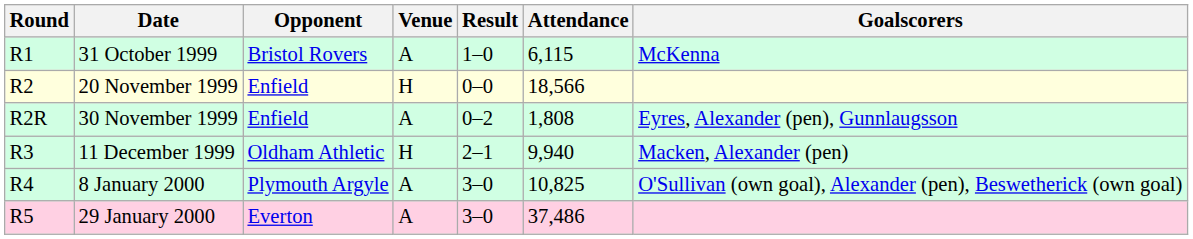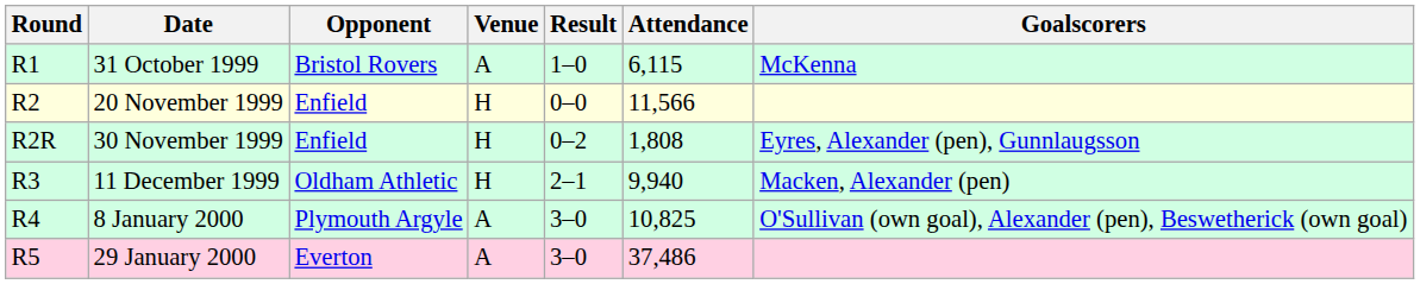 <table class="wikitable">
 <tr>
 <th>Round</th>
 <th>Date</th>
 <th>Opponent</th>
 <th>Venue</th>
 <th>Result</th>
 <th>Attendance</th>
 <th>Goalscorers</th>
 </tr>
 <tr style="background-color: #d0ffe3;">
 <td>R1</td>
 <td>31 October 1999</td>
 <td><a href='#'>Bristol Rovers</a></td>
 <td>A</td>
 <td>1–0</td>
 <td>6,115</td>
 <td><a href='#'>McKenna</a></td>
 </tr>
 <tr style="background-color: #ffffdd;">
 <td>R2</td>
 <td>20 November 1999</td>
 <td><a href='#'>Enfield</a></td>
 <td>H</td>
 <td>0–0</td>
-<td>18,566</td>
+<td>11,566</td>
 <td></td>
 </tr>
 <tr style="background-color: #d0ffe3;">
 <td>R2R</td>
 <td>30 November 1999</td>
 <td><a href='#'>Enfield</a></td>
-<td>A</td>
+<td>H</td>
 <td>0–2</td>
 <td>1,808</td>
 <td><a href='#'>Eyres</a>, <a href='#'>Alexander</a> (pen), <a href='#'>Gunnlaugsson</a></td>
 </tr>
 <tr style="background-color: #d0ffe3;">
 <td>R3</td>
 <td>11 December 1999</td>
 <td><a href='#'>Oldham Athletic</a></td>
 <td>H</td>
 <td>2–1</td>
 <td>9,940</td>
 <td><a href='#'>Macken</a>, <a href='#'>Alexander</a> (pen)</td>
 </tr>
 <tr style="background-color: #d0ffe3;">
 <td>R4</td>
 <td>8 January 2000</td>
 <td><a href='#'>Plymouth Argyle</a></td>
 <td>A</td>
 <td>3–0</td>
 <td>10,825</td>
 <td><a href='#'>O'Sullivan</a> (own goal), <a href='#'>Alexander</a> (pen), <a href='#'>Beswetherick</a> (own goal)</td>
 </tr>
 <tr style="background-color: #ffd0e3;">
 <td>R5</td>
 <td>29 January 2000</td>
 <td><a href='#'>Everton</a></td>
 <td>A</td>
 <td>3–0</td>
 <td>37,486</td>
 <td></td>
 </tr>
 </table>
